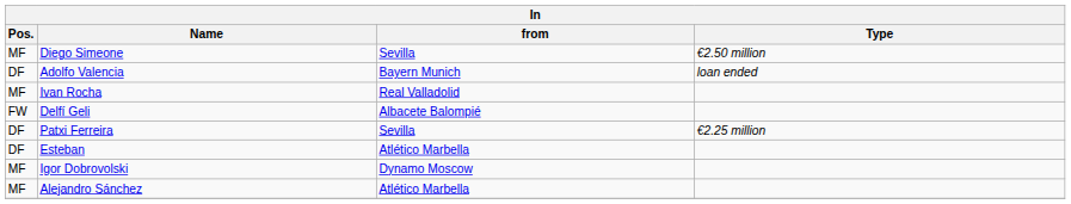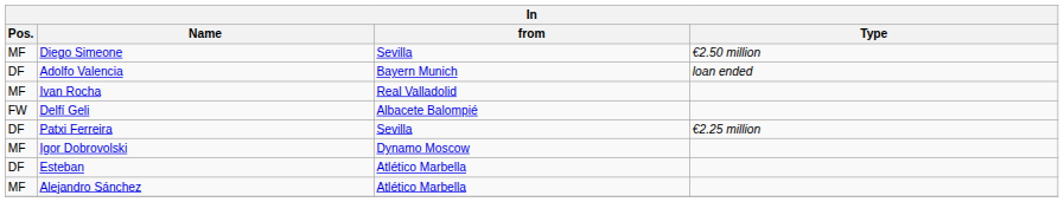 <table class="wikitable" style="font-size:90%;width:99%;">
 <tr>
 <th colspan="4">In</th>
 </tr>
 <tr>
 <th width=3%>Pos.</th>
 <th width=32%>Name</th>
 <th width=30%>from</th>
 <th width=35%>Type</th>
 </tr>
 <tr>
 <td>MF</td>
 <td><a href='#'>Diego Simeone</a></td>
 <td><a href='#'>Sevilla</a></td>
 <td><em>€2.50 million</em></td>
 </tr>
 <tr>
 <td>DF</td>
 <td><a href='#'>Adolfo Valencia</a></td>
 <td><a href='#'>Bayern Munich</a></td>
 <td><em>loan ended</em></td>
 </tr>
 <tr>
 <td>MF</td>
 <td><a href='#'>Ivan Rocha</a></td>
 <td><a href='#'>Real Valladolid</a></td>
 <td></td>
 </tr>
 <tr>
 <td>FW</td>
 <td><a href='#'>Delfí Geli</a></td>
 <td><a href='#'>Albacete Balompié</a></td>
 <td></td>
 </tr>
 <tr>
 <td>DF</td>
 <td><a href='#'>Patxi Ferreira</a></td>
 <td><a href='#'>Sevilla</a></td>
 <td><em>€2.25 million</em></td>
 </tr>
 <tr>
+<td>MF</td>
+<td><a href='#'>Igor Dobrovolski</a></td>
+<td><a href='#'>Dynamo Moscow</a></td>
+<td></td>
+</tr>
+<tr>
 <td>DF</td>
 <td><a href='#'>Esteban</a></td>
 <td><a href='#'>Atlético Marbella</a></td>
-<td></td>
-</tr>
-<tr>
-<td>MF</td>
-<td><a href='#'>Igor Dobrovolski</a></td>
-<td><a href='#'>Dynamo Moscow</a></td>
 <td></td>
 </tr>
 <tr>
 <td>MF</td>
 <td><a href='#'>Alejandro Sánchez</a></td>
 <td><a href='#'>Atlético Marbella</a></td>
 <td></td>
 </tr>
 <tr>
 </tr>
 </table>
